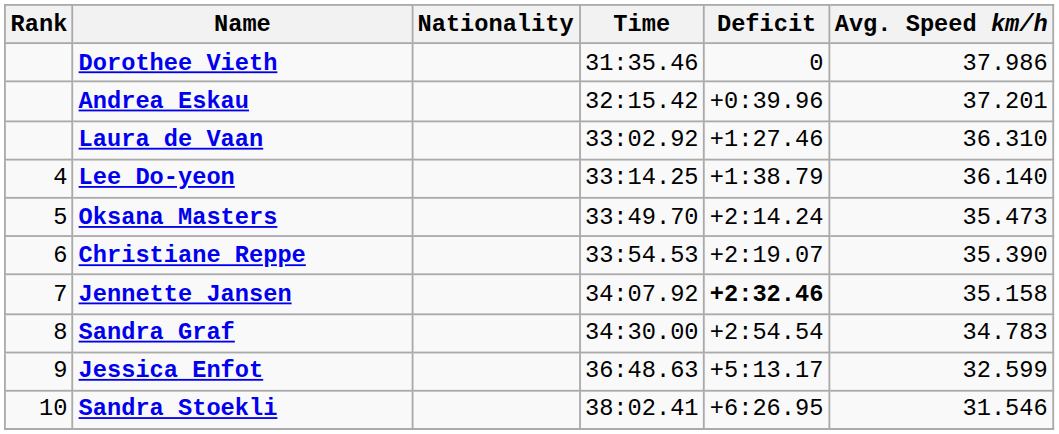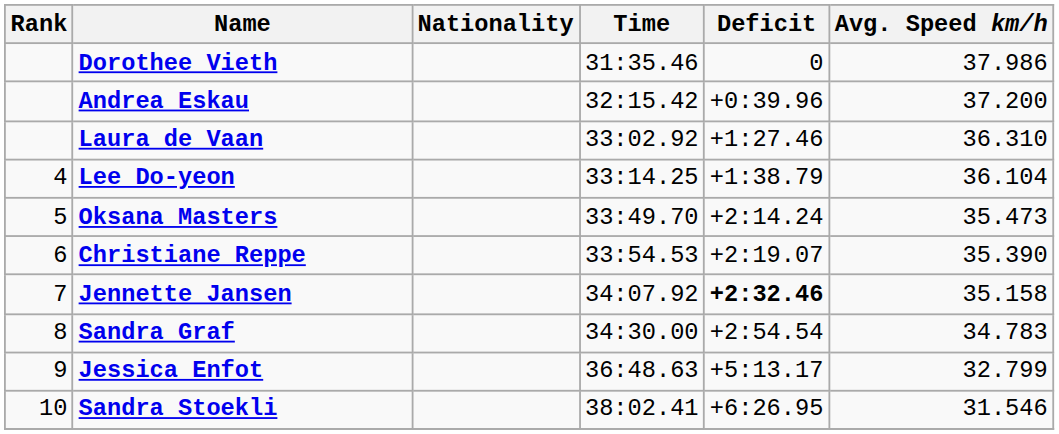 <table class="wikitable sortable" style="text-align:left">
 <tr>
 <th width=20>Rank</th>
 <th width=180>Name</th>
 <th>Nationality</th>
 <th>Time</th>
 <th>Deficit</th>
 <th>Avg. Speed <em>km/h</em></th>
 </tr>
 <tr>
 <td align=right></td>
 <td><strong><a href='#'>Dorothee Vieth</a></strong></td>
 <td></td>
 <td>31:35.46</td>
 <td align=right>0</td>
 <td align=right>37.986</td>
 </tr>
 <tr>
 <td align=right></td>
 <td><strong><a href='#'>Andrea Eskau</a></strong></td>
 <td></td>
 <td>32:15.42</td>
 <td align=right>+0:39.96</td>
-<td align=right>37.201</td>
+<td align=right>37.200</td>
 </tr>
 <tr>
 <td align=right></td>
 <td><strong><a href='#'>Laura de Vaan</a></strong></td>
 <td></td>
 <td>33:02.92</td>
 <td align=right>+1:27.46</td>
 <td align=right>36.310</td>
 </tr>
 <tr>
 <td align=right>4</td>
 <td><strong><a href='#'>Lee Do-yeon</a></strong></td>
 <td></td>
 <td>33:14.25</td>
 <td align=right>+1:38.79</td>
-<td align=right>36.140</td>
+<td align=right>36.104</td>
 </tr>
 <tr>
 <td align=right>5</td>
 <td><strong><a href='#'>Oksana Masters</a></strong></td>
 <td></td>
 <td>33:49.70</td>
 <td align=right>+2:14.24</td>
 <td align=right>35.473</td>
 </tr>
 <tr>
 <td align=right>6</td>
 <td><strong><a href='#'>Christiane Reppe</a></strong></td>
 <td></td>
 <td>33:54.53</td>
 <td align=right>+2:19.07</td>
 <td align=right>35.390</td>
 </tr>
 <tr>
 <td align=right>7</td>
 <td><strong><a href='#'>Jennette Jansen</a></strong></td>
 <td></td>
 <td>34:07.92</td>
 <td align=right><strong>+2:32.46</strong></td>
 <td align=right>35.158</td>
 </tr>
 <tr>
 <td align=right>8</td>
 <td><strong><a href='#'>Sandra Graf</a></strong></td>
 <td></td>
 <td>34:30.00</td>
 <td align=right>+2:54.54</td>
 <td align=right>34.783</td>
 </tr>
 <tr>
 <td align=right>9</td>
 <td><strong><a href='#'>Jessica Enfot</a></strong></td>
 <td></td>
 <td>36:48.63</td>
 <td align=right>+5:13.17</td>
-<td align=right>32.599</td>
+<td align=right>32.799</td>
 </tr>
 <tr>
 <td align=right>10</td>
 <td><strong><a href='#'>Sandra Stoekli</a></strong></td>
 <td></td>
 <td>38:02.41</td>
 <td align=right>+6:26.95</td>
 <td align=right>31.546</td>
 </tr>
 <tr>
 </tr>
 </table>
